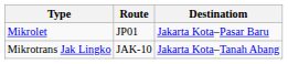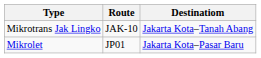 <table class="wikitable">
 <tr>
 <th>Type</th>
 <th>Route</th>
 <th>Destinatiom</th>
 </tr>
 <tr>
+<td>Mikrotrans <a href='#'>Jak Lingko</a></td>
+<td>JAK-10</td>
+<td><a href='#'>Jakarta Kota</a>–<a href='#'>Tanah Abang</a></td>
+</tr>
+<tr>
 <td><a href='#'>Mikrolet</a></td>
 <td>JP01</td>
 <td><a href='#'>Jakarta Kota</a>–<a href='#'>Pasar Baru</a></td>
 </tr>
-<tr>
-<td>Mikrotrans <a href='#'>Jak Lingko</a></td>
-<td>JAK-10</td>
-<td><a href='#'>Jakarta Kota</a>–<a href='#'>Tanah Abang</a></td>
-</tr>
 </table>
